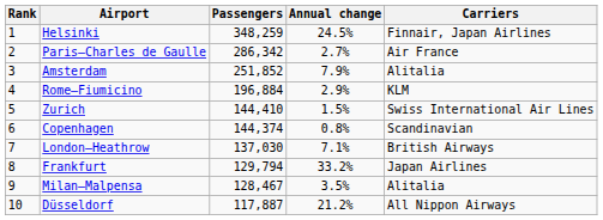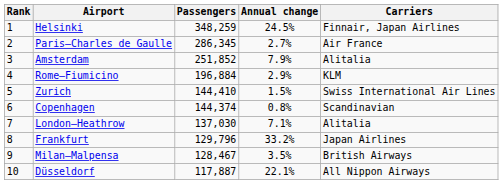 <table class="wikitable sortable" style="font-size: 95%" width= align=>
 <tr style="background:lightgrey;">
 <th>Rank</th>
 <th>Airport</th>
 <th>Passengers</th>
 <th>Annual change</th>
 <th>Carriers</th>
 </tr>
 <tr>
 <td>1</td>
 <td><a href='#'>Helsinki</a></td>
 <td align=right>348,259</td>
 <td style="text-align:center;"> 24.5%</td>
 <td>Finnair, Japan Airlines</td>
 </tr>
 <tr>
 <td>2</td>
 <td><a href='#'>Paris–Charles de Gaulle</a></td>
-<td align=right>286,342</td>
+<td align=right>286,345</td>
 <td style="text-align:center;"> 2.7%</td>
 <td>Air France</td>
 </tr>
 <tr>
 <td>3</td>
 <td><a href='#'>Amsterdam</a></td>
 <td align=right>251,852</td>
 <td style="text-align:center;"> 7.9%</td>
 <td>Alitalia</td>
 </tr>
 <tr>
 <td>4</td>
 <td><a href='#'>Rome–Fiumicino</a></td>
 <td align=right>196,884</td>
 <td style="text-align:center;"> 2.9%</td>
 <td>KLM</td>
 </tr>
 <tr>
 <td>5</td>
 <td><a href='#'>Zurich</a></td>
 <td align=right>144,410</td>
 <td style="text-align:center;"> 1.5%</td>
 <td>Swiss International Air Lines</td>
 </tr>
 <tr>
 <td>6</td>
 <td><a href='#'>Copenhagen</a></td>
 <td align=right>144,374</td>
 <td style="text-align:center;"> 0.8%</td>
 <td>Scandinavian</td>
 </tr>
 <tr>
 <td>7</td>
 <td><a href='#'>London–Heathrow</a></td>
 <td align=right>137,030</td>
 <td style="text-align:center;"> 7.1%</td>
-<td>British Airways</td>
+<td>Alitalia</td>
 </tr>
 <tr>
 <td>8</td>
 <td><a href='#'>Frankfurt</a></td>
-<td align=right>129,794</td>
+<td align=right>129,796</td>
 <td style="text-align:center;"> 33.2%</td>
 <td>Japan Airlines</td>
 </tr>
 <tr>
 <td>9</td>
 <td><a href='#'>Milan–Malpensa</a></td>
 <td align=right>128,467</td>
 <td style="text-align:center;"> 3.5%</td>
-<td>Alitalia</td>
+<td>British Airways</td>
 </tr>
 <tr>
 <td>10</td>
 <td><a href='#'>Düsseldorf</a></td>
 <td align=right>117,887</td>
-<td style="text-align:center;"> 21.2%</td>
+<td style="text-align:center;"> 22.1%</td>
 <td>All Nippon Airways</td>
 </tr>
 </table>
